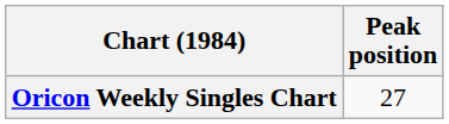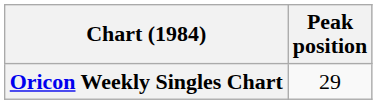 <table class="wikitable plainrowheaders" style="text-align:center;">
 <tr>
 <th>Chart (1984)</th>
 <th>Peak<br>position</th>
 </tr>
 <tr>
 <th scope="row"><a href='#'>Oricon</a> Weekly Singles Chart</th>
-<td>27</td>
+<td>29</td>
 </tr>
 </table>
